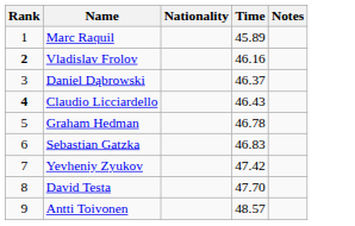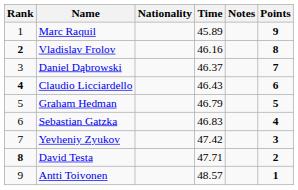 <table class="wikitable sortable" style="text-align:center">
 <tr>
 <th>Rank</th>
 <th>Name</th>
 <th>Nationality</th>
 <th>Time</th>
 <th>Notes</th>
+<th>Points</th>
 </tr>
 <tr>
 <td>1</td>
 <td align=left><a href='#'>Marc Raquil</a></td>
 <td align=left></td>
 <td>45.89</td>
 <td></td>
+<td><strong>9</strong></td>
 </tr>
 <tr>
 <td><strong>2</strong></td>
 <td align=left><a href='#'>Vladislav Frolov</a></td>
 <td align=left></td>
 <td>46.16</td>
 <td></td>
+<td><strong>8</strong></td>
 </tr>
 <tr>
 <td>3</td>
 <td align=left><a href='#'>Daniel Dąbrowski</a></td>
 <td align=left></td>
 <td>46.37</td>
 <td></td>
+<td><strong>7</strong></td>
 </tr>
 <tr>
 <td><strong>4</strong></td>
 <td align=left><a href='#'>Claudio Licciardello</a></td>
 <td align=left></td>
 <td>46.43</td>
 <td></td>
+<td><strong>6</strong></td>
 </tr>
 <tr>
 <td>5</td>
 <td align=left><a href='#'>Graham Hedman</a></td>
 <td align=left></td>
-<td>46.78</td>
+<td>46.79</td>
 <td></td>
+<td><strong>5</strong></td>
 </tr>
 <tr>
 <td>6</td>
 <td align=left><a href='#'>Sebastian Gatzka</a></td>
 <td align=left></td>
 <td>46.83</td>
 <td></td>
+<td><strong>4</strong></td>
 </tr>
 <tr>
 <td>7</td>
 <td align=left><a href='#'>Yevheniy Zyukov</a></td>
 <td align=left></td>
 <td>47.42</td>
 <td></td>
+<td><strong>3</strong></td>
 </tr>
 <tr>
-<td>8</td>
+<td><strong>8</strong></td>
 <td align=left><a href='#'>David Testa</a></td>
 <td align=left></td>
-<td>47.70</td>
+<td>47.71</td>
 <td></td>
+<td><strong>2</strong></td>
 </tr>
 <tr>
 <td>9</td>
 <td align=left><a href='#'>Antti Toivonen</a></td>
 <td align=left></td>
 <td>48.57</td>
 <td></td>
+<td><strong>1</strong></td>
 </tr>
 </table>
